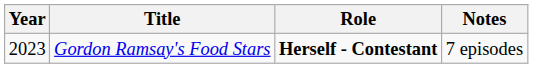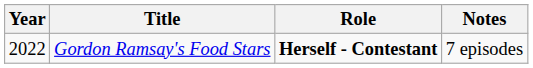 <table class="wikitable sortable">
 <tr>
 <th>Year</th>
 <th>Title</th>
 <th>Role</th>
 <th class="wikitable unsortable">Notes</th>
 </tr>
 <tr>
-<td>2023</td>
+<td>2022</td>
 <td><em><a href='#'>Gordon Ramsay's Food Stars</a></em></td>
 <td><strong>Herself - Contestant</strong></td>
 <td>7 episodes</td>
 </tr>
 </table>
